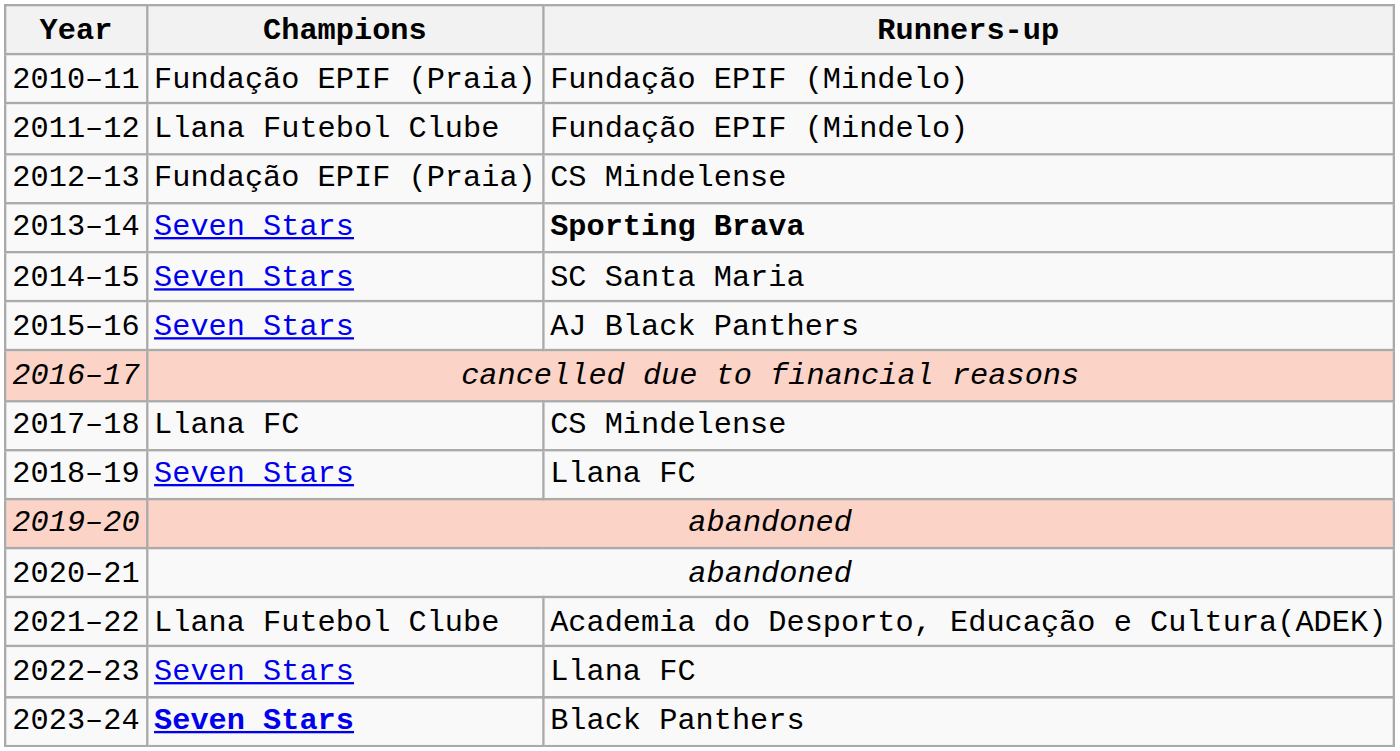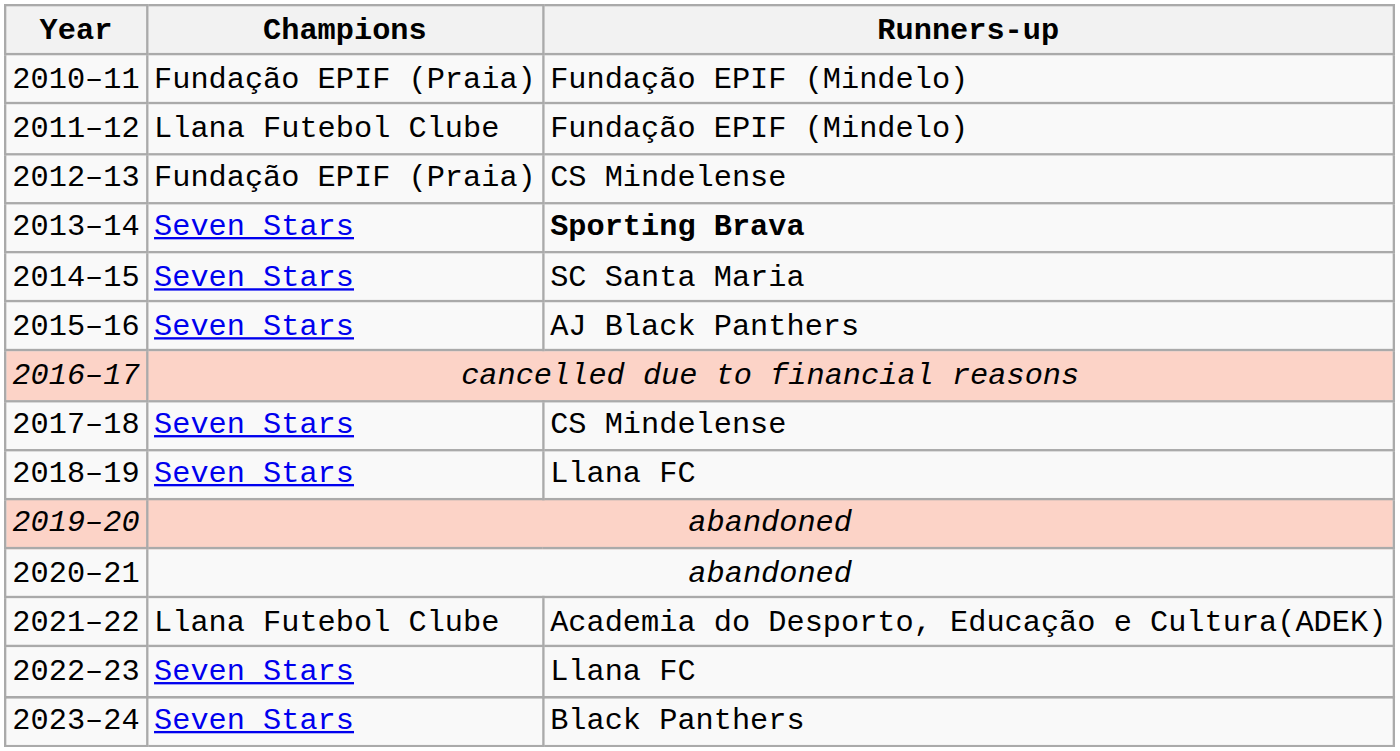 <table class="wikitable">
 <tr>
 <th>Year</th>
 <th>Champions</th>
 <th>Runners-up</th>
 </tr>
 <tr>
 <td>2010–11</td>
 <td>Fundação EPIF (Praia)</td>
 <td>Fundação EPIF (Mindelo)</td>
 </tr>
 <tr>
 <td>2011–12</td>
 <td>Llana Futebol Clube</td>
 <td>Fundação EPIF (Mindelo)</td>
 </tr>
 <tr>
 <td>2012–13</td>
 <td>Fundação EPIF (Praia)</td>
 <td>CS Mindelense</td>
 </tr>
 <tr>
 <td>2013–14</td>
 <td><a href='#'>Seven Stars</a></td>
 <td><strong>Sporting Brava</strong></td>
 </tr>
 <tr>
 <td>2014–15</td>
 <td><a href='#'>Seven Stars</a></td>
 <td>SC Santa Maria</td>
 </tr>
 <tr>
 <td>2015–16</td>
 <td><a href='#'>Seven Stars</a></td>
 <td>AJ Black Panthers</td>
 </tr>
 <tr bgcolor=#fcd3c7>
 <td><em>2016–17</em></td>
 <td align=center colspan=2><em>cancelled due to financial reasons</em></td>
 </tr>
 <tr>
 <td>2017–18</td>
-<td>Llana FC</td>
+<td><a href='#'>Seven Stars</a></td>
 <td>CS Mindelense</td>
 </tr>
 <tr>
 <td>2018–19</td>
 <td><a href='#'>Seven Stars</a></td>
 <td>Llana FC</td>
 </tr>
 <tr bgcolor=#fcd3c7>
 <td><em>2019–20</em></td>
 <td align=center colspan=2><em>abandoned</em> </td>
 </tr>
 <tr>
 <td>2020–21</td>
 <td align=center colspan=2><em>abandoned</em> </td>
 </tr>
 <tr>
 <td>2021–22</td>
 <td>Llana Futebol Clube</td>
 <td>Academia do Desporto, Educação e Cultura(ADEK)</td>
 </tr>
 <tr>
 <td>2022–23</td>
 <td><a href='#'>Seven Stars</a></td>
 <td>Llana FC</td>
 </tr>
 <tr>
 </tr>
 <tr>
 <td>2023–24</td>
-<td><strong><a href='#'>Seven Stars</a></strong></td>
+<td><a href='#'>Seven Stars</a></td>
 <td>Black Panthers</td>
 </tr>
 </table>
